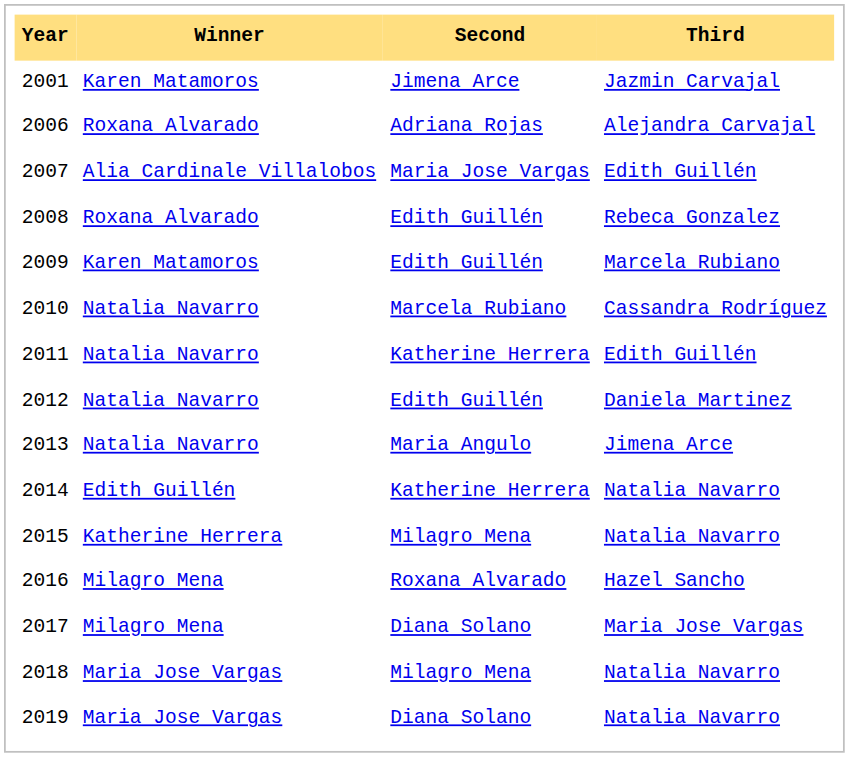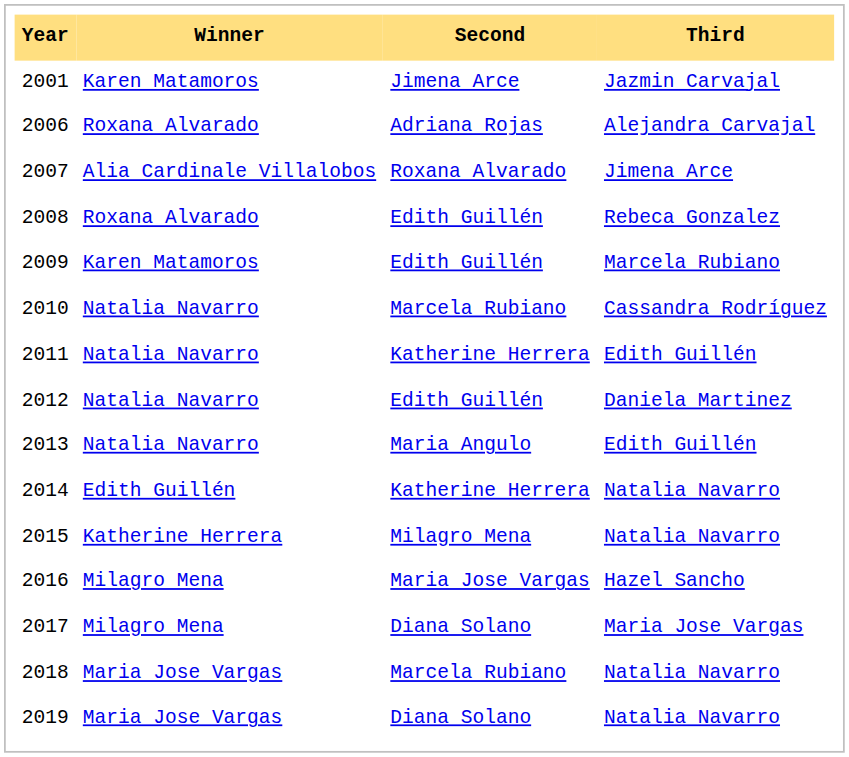 <table cellpadding="4" cellspacing="0"  style="border: 1px solid silver; color: black; margin: 0 0 0.5em 0; background-color: white; padding: 5px; text-align: left; font-size:85%; vertical-align: top; line-height:1.6em;">
 <tr>
 <th scope=col; align="center" bgcolor="FFDF80">Year</th>
 <th scope=col; align="center" bgcolor="FFDF80">Winner</th>
 <th scope=col; align="center" bgcolor="FFDF80">Second</th>
 <th scope=col; align="center" bgcolor="FFDF80">Third</th>
 </tr>
 <tr>
 </tr>
 <tr>
 <td>2001</td>
 <td><a href='#'>Karen Matamoros</a></td>
 <td><a href='#'>Jimena Arce</a></td>
 <td><a href='#'>Jazmin Carvajal</a></td>
 </tr>
 <tr>
 <td>2006</td>
 <td><a href='#'>Roxana Alvarado</a></td>
 <td><a href='#'>Adriana Rojas</a></td>
 <td><a href='#'>Alejandra Carvajal</a></td>
 </tr>
 <tr>
 <td>2007</td>
 <td><a href='#'>Alia Cardinale Villalobos</a></td>
-<td><a href='#'>Maria Jose Vargas</a></td>
-<td><a href='#'>Edith Guillén</a></td>
+<td><a href='#'>Roxana Alvarado</a></td>
+<td><a href='#'>Jimena Arce</a></td>
 </tr>
 <tr>
 <td>2008</td>
 <td><a href='#'>Roxana Alvarado</a></td>
 <td><a href='#'>Edith Guillén</a></td>
 <td><a href='#'>Rebeca Gonzalez</a></td>
 </tr>
 <tr>
 <td>2009</td>
 <td><a href='#'>Karen Matamoros</a></td>
 <td><a href='#'>Edith Guillén</a></td>
 <td><a href='#'>Marcela Rubiano</a></td>
 </tr>
 <tr>
 <td>2010</td>
 <td><a href='#'>Natalia Navarro</a></td>
 <td><a href='#'>Marcela Rubiano</a></td>
 <td><a href='#'>Cassandra Rodríguez</a></td>
 </tr>
 <tr>
 <td>2011</td>
 <td><a href='#'>Natalia Navarro</a></td>
 <td><a href='#'>Katherine Herrera</a></td>
 <td><a href='#'>Edith Guillén</a></td>
 </tr>
 <tr>
 <td>2012</td>
 <td><a href='#'>Natalia Navarro</a></td>
 <td><a href='#'>Edith Guillén</a></td>
 <td><a href='#'>Daniela Martinez</a></td>
 </tr>
 <tr>
 <td>2013</td>
 <td><a href='#'>Natalia Navarro</a></td>
 <td><a href='#'>Maria Angulo</a></td>
-<td><a href='#'>Jimena Arce</a></td>
+<td><a href='#'>Edith Guillén</a></td>
 </tr>
 <tr>
 <td>2014</td>
 <td><a href='#'>Edith Guillén</a></td>
 <td><a href='#'>Katherine Herrera</a></td>
 <td><a href='#'>Natalia Navarro</a></td>
 </tr>
 <tr>
 <td>2015</td>
 <td><a href='#'>Katherine Herrera</a></td>
 <td><a href='#'>Milagro Mena</a></td>
 <td><a href='#'>Natalia Navarro</a></td>
 </tr>
 <tr>
 <td>2016</td>
 <td><a href='#'>Milagro Mena</a></td>
-<td><a href='#'>Roxana Alvarado</a></td>
+<td><a href='#'>Maria Jose Vargas</a></td>
 <td><a href='#'>Hazel Sancho</a></td>
 </tr>
 <tr>
 <td>2017</td>
 <td><a href='#'>Milagro Mena</a></td>
 <td><a href='#'>Diana Solano</a></td>
 <td><a href='#'>Maria Jose Vargas</a></td>
 </tr>
 <tr>
 <td>2018</td>
 <td><a href='#'>Maria Jose Vargas</a></td>
-<td><a href='#'>Milagro Mena</a></td>
+<td><a href='#'>Marcela Rubiano</a></td>
 <td><a href='#'>Natalia Navarro</a></td>
 </tr>
 <tr>
 <td>2019</td>
 <td><a href='#'>Maria Jose Vargas</a></td>
 <td><a href='#'>Diana Solano</a></td>
 <td><a href='#'>Natalia Navarro</a></td>
 </tr>
 </table>
